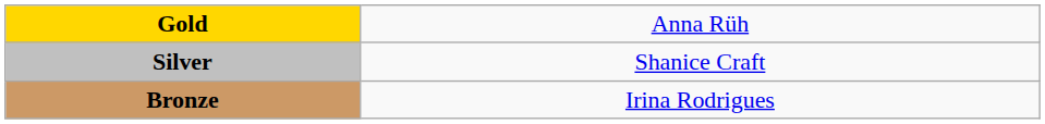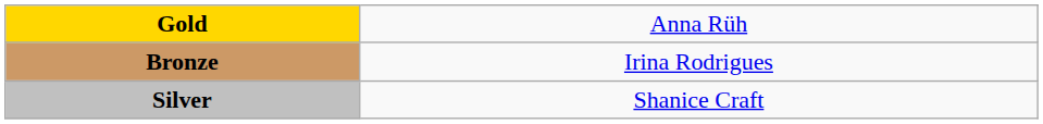 <table class="wikitable" style="text-align:center; " width="35%">
 <tr>
 <td bgcolor="gold"><strong>Gold</strong></td>
 <td><a href='#'>Anna Rüh</a><br>  <small><em></em></small></td>
 </tr>
 <tr>
+<td bgcolor="CC9966"><strong>Bronze</strong></td>
+<td><a href='#'>Irina Rodrigues</a><br>  <small><em></em></small></td>
+</tr>
+<tr>
 <td bgcolor="silver"><strong>Silver</strong></td>
 <td><a href='#'>Shanice Craft</a><br>  <small><em></em></small></td>
 </tr>
-<tr>
-<td bgcolor="CC9966"><strong>Bronze</strong></td>
-<td><a href='#'>Irina Rodrigues</a><br>  <small><em></em></small></td>
-</tr>
 </table>
